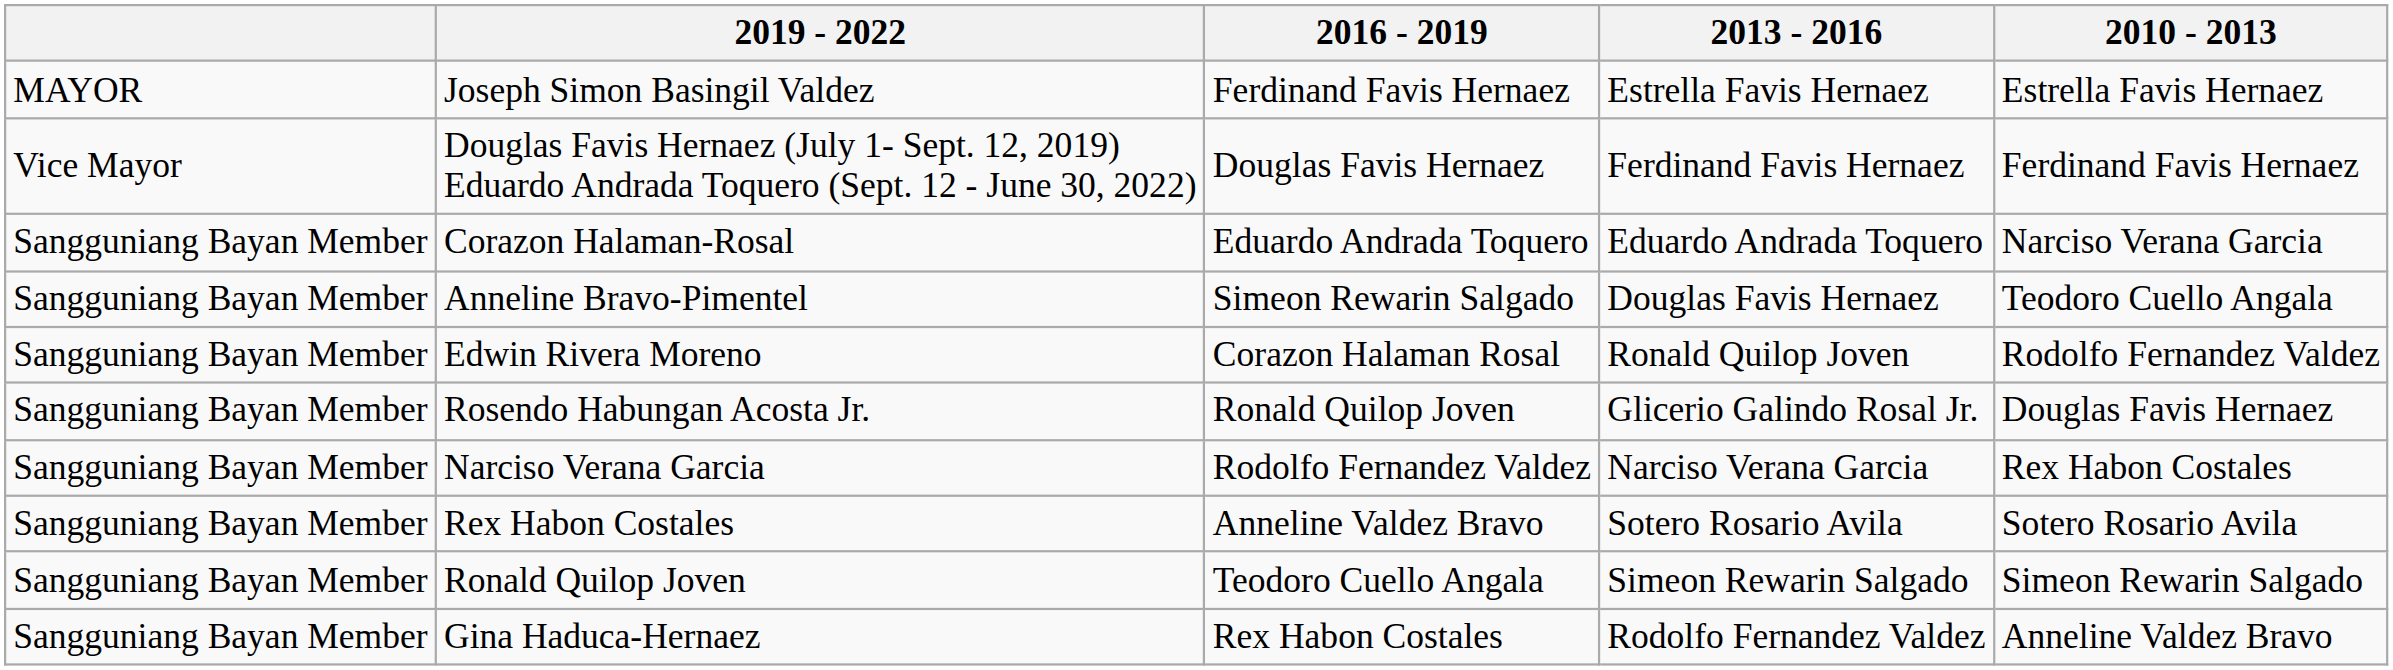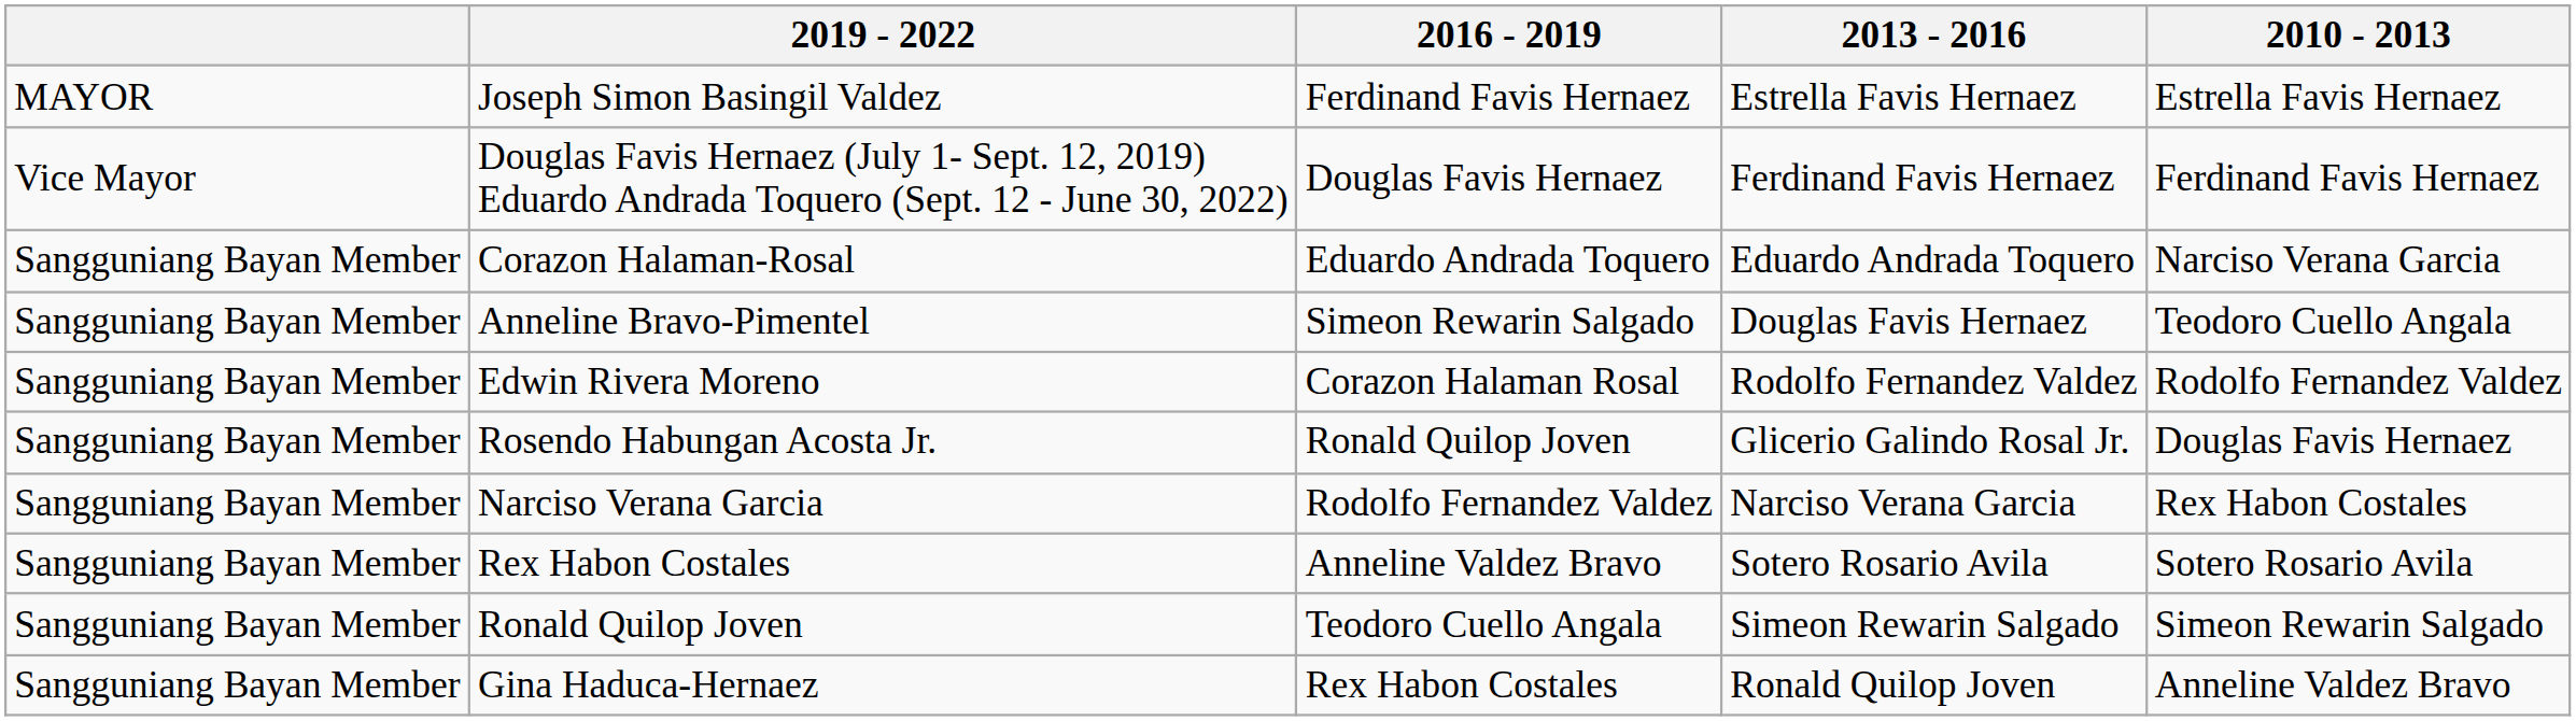 <table class="wikitable">
 <tr>
 <th></th>
 <th>2019 - 2022</th>
 <th>2016 - 2019</th>
 <th>2013 - 2016</th>
 <th>2010 - 2013</th>
 </tr>
 <tr>
 <td>MAYOR</td>
 <td>Joseph Simon Basingil Valdez</td>
 <td>Ferdinand Favis Hernaez</td>
 <td>Estrella Favis Hernaez</td>
 <td>Estrella Favis Hernaez</td>
 </tr>
 <tr>
 <td>Vice Mayor</td>
 <td>Douglas Favis Hernaez (July 1- Sept. 12, 2019)<br>Eduardo Andrada Toquero (Sept. 12 - June 30, 2022)</td>
 <td>Douglas Favis Hernaez</td>
 <td>Ferdinand Favis Hernaez</td>
 <td>Ferdinand Favis Hernaez</td>
 </tr>
 <tr>
 <td>Sangguniang Bayan Member</td>
 <td>Corazon Halaman-Rosal</td>
 <td>Eduardo Andrada Toquero</td>
 <td>Eduardo Andrada Toquero</td>
 <td>Narciso Verana Garcia</td>
 </tr>
 <tr>
 <td>Sangguniang Bayan Member</td>
 <td>Anneline Bravo-Pimentel</td>
 <td>Simeon Rewarin Salgado</td>
 <td>Douglas Favis Hernaez</td>
 <td>Teodoro Cuello Angala</td>
 </tr>
 <tr>
 <td>Sangguniang Bayan Member</td>
 <td>Edwin Rivera Moreno</td>
 <td>Corazon Halaman Rosal</td>
-<td>Ronald Quilop Joven</td>
+<td>Rodolfo Fernandez Valdez</td>
 <td>Rodolfo Fernandez Valdez</td>
 </tr>
 <tr>
 <td>Sangguniang Bayan Member</td>
 <td>Rosendo Habungan Acosta Jr.</td>
 <td>Ronald Quilop Joven</td>
 <td>Glicerio Galindo Rosal Jr.</td>
 <td>Douglas Favis Hernaez</td>
 </tr>
 <tr>
 <td>Sangguniang Bayan Member</td>
 <td>Narciso Verana Garcia</td>
 <td>Rodolfo Fernandez Valdez</td>
 <td>Narciso Verana Garcia</td>
 <td>Rex Habon Costales</td>
 </tr>
 <tr>
 <td>Sangguniang Bayan Member</td>
 <td>Rex Habon Costales</td>
 <td>Anneline Valdez Bravo</td>
 <td>Sotero Rosario Avila</td>
 <td>Sotero Rosario Avila</td>
 </tr>
 <tr>
 <td>Sangguniang Bayan Member</td>
 <td>Ronald Quilop Joven</td>
 <td>Teodoro Cuello Angala</td>
 <td>Simeon Rewarin Salgado</td>
 <td>Simeon Rewarin Salgado</td>
 </tr>
 <tr>
 <td>Sangguniang Bayan Member</td>
 <td>Gina Haduca-Hernaez</td>
 <td>Rex Habon Costales</td>
-<td>Rodolfo Fernandez Valdez</td>
+<td>Ronald Quilop Joven</td>
 <td>Anneline Valdez Bravo</td>
 </tr>
 </table>
